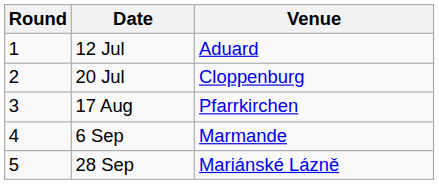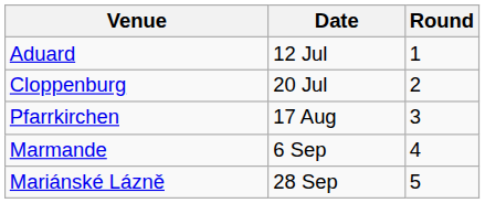 <table class="wikitable" style="font-size: 100%">
 <tr>
+<th width=200>Venue</th>
+<th width=100>Date</th>
 <th width=30>Round</th>
-<th width=100>Date</th>
-<th width=200>Venue</th>
 </tr>
 <tr>
+<td> <a href='#'>Aduard</a></td>
+<td>12 Jul</td>
 <td>1</td>
-<td>12 Jul</td>
-<td> <a href='#'>Aduard</a></td>
 </tr>
 <tr>
+<td> <a href='#'>Cloppenburg</a></td>
+<td>20 Jul</td>
 <td>2</td>
-<td>20 Jul</td>
-<td> <a href='#'>Cloppenburg</a></td>
 </tr>
 <tr>
+<td> <a href='#'>Pfarrkirchen</a></td>
+<td>17 Aug</td>
 <td>3</td>
-<td>17 Aug</td>
-<td> <a href='#'>Pfarrkirchen</a></td>
 </tr>
 <tr>
+<td> <a href='#'>Marmande</a></td>
+<td>6 Sep</td>
 <td>4</td>
-<td>6 Sep</td>
-<td> <a href='#'>Marmande</a></td>
 </tr>
 <tr>
+<td> <a href='#'>Mariánské Lázně</a></td>
+<td>28 Sep</td>
 <td>5</td>
-<td>28 Sep</td>
-<td> <a href='#'>Mariánské Lázně</a></td>
 </tr>
 </table>
